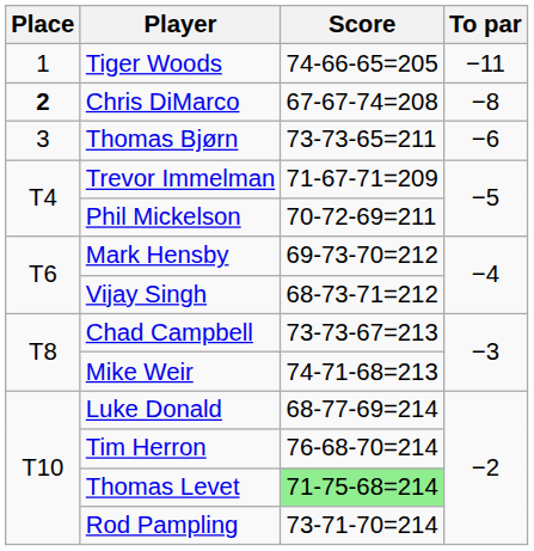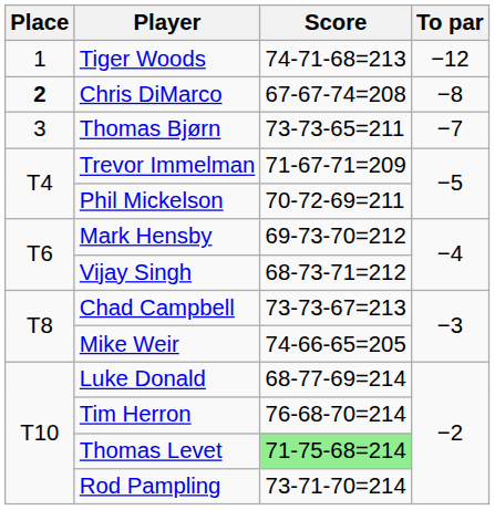 <table class="wikitable">
 <tr>
 <th>Place</th>
 <th>Player</th>
 <th>Score</th>
 <th>To par</th>
 </tr>
 <tr>
 <td align=center>1</td>
 <td> <a href='#'>Tiger Woods</a></td>
-<td>74-66-65=205</td>
-<td align=center>−11</td>
+<td>74-71-68=213</td>
+<td align=center>−12</td>
 </tr>
 <tr>
 <td align=center><strong>2</strong></td>
 <td> <a href='#'>Chris DiMarco</a></td>
 <td>67-67-74=208</td>
 <td align=center>−8</td>
 </tr>
 <tr>
 <td align=center>3</td>
 <td> <a href='#'>Thomas Bjørn</a></td>
 <td>73-73-65=211</td>
-<td align=center>−6</td>
+<td align=center>−7</td>
 </tr>
 <tr>
 <td align=center rowspan="2">T4</td>
 <td> <a href='#'>Trevor Immelman</a></td>
 <td>71-67-71=209</td>
 <td rowspan="2" align=center>−5</td>
 </tr>
 <tr>
 <td> <a href='#'>Phil Mickelson</a></td>
 <td>70-72-69=211</td>
 </tr>
 <tr>
 <td align=center rowspan="2">T6</td>
 <td> <a href='#'>Mark Hensby</a></td>
 <td>69-73-70=212</td>
 <td rowspan="2" align=center>−4</td>
 </tr>
 <tr>
 <td> <a href='#'>Vijay Singh</a></td>
 <td>68-73-71=212</td>
 </tr>
 <tr>
 <td align=center rowspan="2">T8</td>
 <td> <a href='#'>Chad Campbell</a></td>
 <td>73-73-67=213</td>
 <td rowspan="2" align=center>−3</td>
 </tr>
 <tr>
 <td> <a href='#'>Mike Weir</a></td>
-<td>74-71-68=213</td>
+<td>74-66-65=205</td>
 </tr>
 <tr>
 <td align=center rowspan="4">T10</td>
 <td> <a href='#'>Luke Donald</a></td>
 <td>68-77-69=214</td>
 <td rowspan="4" align=center>−2</td>
 </tr>
 <tr>
 <td> <a href='#'>Tim Herron</a></td>
 <td>76-68-70=214</td>
 </tr>
 <tr>
 <td> <a href='#'>Thomas Levet</a></td>
 <td style="background: lightgreen;">71-75-68=214</td>
 </tr>
 <tr>
 <td> <a href='#'>Rod Pampling</a></td>
 <td>73-71-70=214</td>
 </tr>
 </table>
